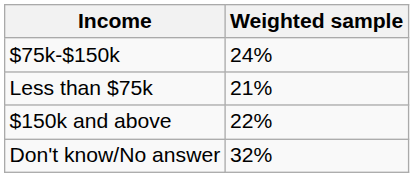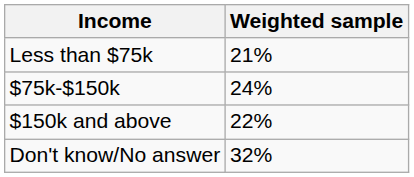 <table class="wikitable">
 <tr>
 <th>Income</th>
 <th>Weighted sample</th>
 </tr>
 <tr>
+<td>Less than $75k</td>
+<td>21%</td>
+</tr>
+<tr>
 <td>$75k-$150k</td>
 <td>24%</td>
-</tr>
-<tr>
-<td>Less than $75k</td>
-<td>21%</td>
 </tr>
 <tr>
 <td>$150k and above</td>
 <td>22%</td>
 </tr>
 <tr>
 <td>Don't know/No answer</td>
 <td>32%</td>
 </tr>
 </table>
